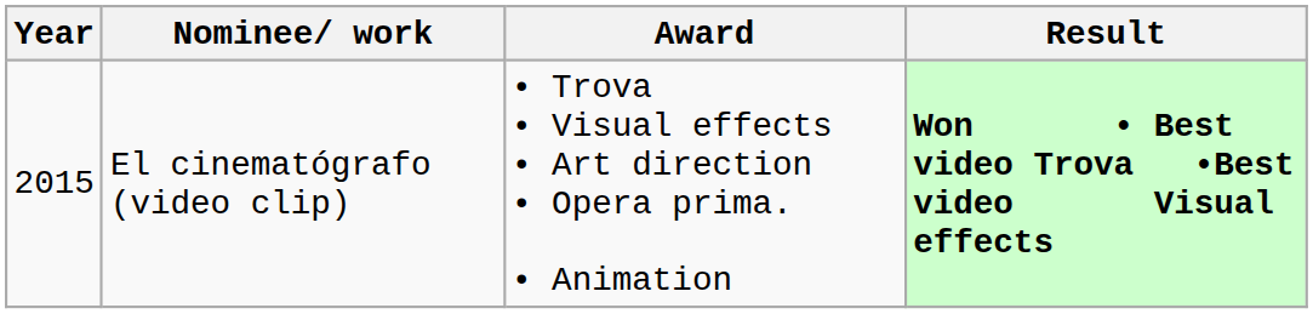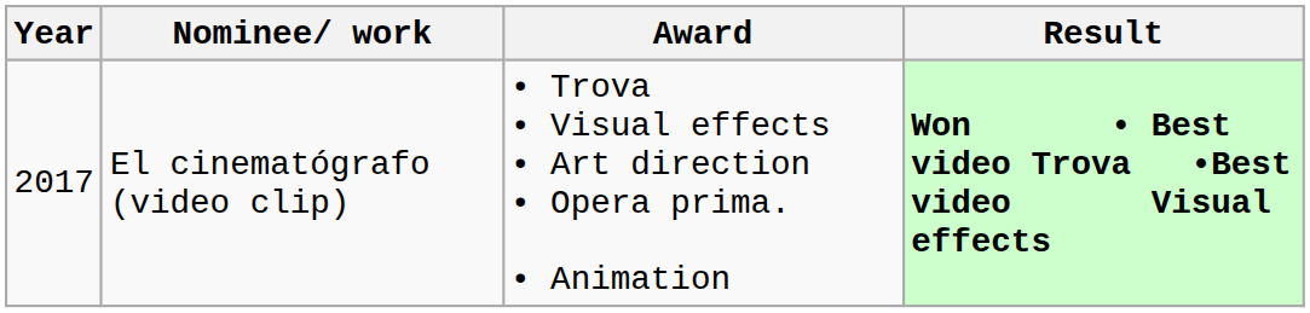 <table class="wikitable">
 <tr>
 <th width="“150">Year</th>
 <th width="150 px">Nominee/ work</th>
 <th width="150 px">Award</th>
 <th width="150 px">Result</th>
 </tr>
 <tr>
-<td>2015</td>
+<td>2017</td>
 <td>El cinematógrafo<br>(video clip)</td>
 <td>• Trova<br>• Visual effects<br>• Art direction<br>• Opera prima.          <br>• Animation</td>
 <td bgcolor="#CFC"><span> <strong>Won</strong></span><span>          <strong>  • Best video Trova</strong></span>  <strong><span> •Best video</span>       <span>Visual effects</span></strong></td>
 </tr>
 </table>
